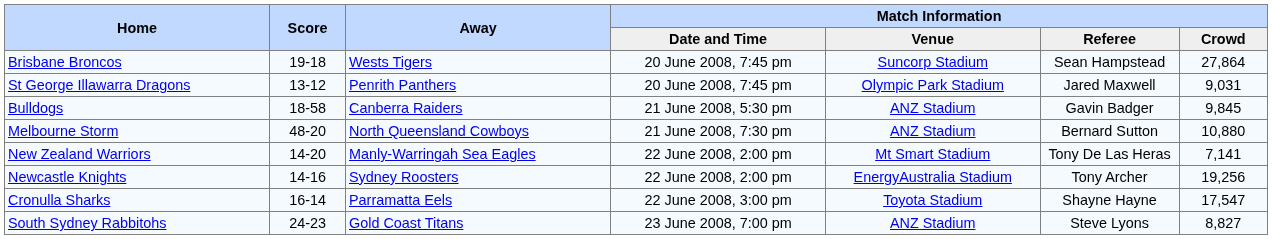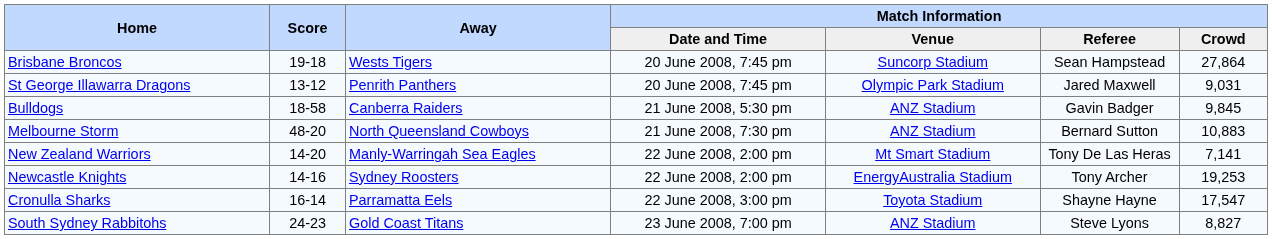 <table border=1 style="border-collapse:collapse; font-size:90%;" cellpadding=3 cellspacing=0 width=100%>
 <tr bgcolor=#C1D8FF>
 <th rowspan=2 width=21%>Home</th>
 <th rowspan=2 width=6%>Score</th>
 <th rowspan=2 width=21%>Away</th>
 <th colspan=6>Match Information</th>
 </tr>
 <tr bgcolor=#EFEFEF>
 <th width=17%>Date and Time</th>
 <th width=17%>Venue</th>
 <th width=11%>Referee</th>
 <th width=7%>Crowd</th>
 </tr>
 <tr align=center bgcolor=#F5FAFF>
 <td align=left> <a href='#'>Brisbane Broncos</a></td>
 <td>19-18</td>
 <td align=left> <a href='#'>Wests Tigers</a></td>
 <td>20 June 2008, 7:45 pm</td>
 <td><a href='#'>Suncorp Stadium</a></td>
 <td>Sean Hampstead</td>
 <td>27,864</td>
 </tr>
 <tr align=center bgcolor=#F5FAFF>
 <td align=left> <a href='#'>St George Illawarra Dragons</a></td>
 <td>13-12</td>
 <td align=left> <a href='#'>Penrith Panthers</a></td>
 <td>20 June 2008, 7:45 pm</td>
 <td><a href='#'>Olympic Park Stadium</a></td>
 <td>Jared Maxwell</td>
 <td>9,031</td>
 </tr>
 <tr align=center bgcolor=#F5FAFF>
 <td align=left> <a href='#'>Bulldogs</a></td>
 <td>18-58</td>
 <td align=left> <a href='#'>Canberra Raiders</a></td>
 <td>21 June 2008, 5:30 pm</td>
 <td><a href='#'>ANZ Stadium</a></td>
 <td>Gavin Badger</td>
 <td>9,845</td>
 </tr>
 <tr align=center bgcolor=#F5FAFF>
 <td align=left> <a href='#'>Melbourne Storm</a></td>
 <td>48-20</td>
 <td align=left> <a href='#'>North Queensland Cowboys</a></td>
 <td>21 June 2008, 7:30 pm</td>
 <td><a href='#'>ANZ Stadium</a></td>
 <td>Bernard Sutton</td>
-<td>10,880</td>
+<td>10,883</td>
 </tr>
 <tr align=center bgcolor=#F5FAFF>
 <td align=left> <a href='#'>New Zealand Warriors</a></td>
 <td>14-20</td>
 <td align=left> <a href='#'>Manly-Warringah Sea Eagles</a></td>
 <td>22 June 2008, 2:00 pm</td>
 <td><a href='#'>Mt Smart Stadium</a></td>
 <td>Tony De Las Heras</td>
 <td>7,141</td>
 </tr>
 <tr align=center bgcolor=#F5FAFF>
 <td align=left> <a href='#'>Newcastle Knights</a></td>
 <td>14-16</td>
 <td align=left> <a href='#'>Sydney Roosters</a></td>
 <td>22 June 2008, 2:00 pm</td>
 <td><a href='#'>EnergyAustralia Stadium</a></td>
 <td>Tony Archer</td>
-<td>19,256</td>
+<td>19,253</td>
 </tr>
 <tr align=center bgcolor=#F5FAFF>
 <td align=left> <a href='#'>Cronulla Sharks</a></td>
 <td>16-14</td>
 <td align=left> <a href='#'>Parramatta Eels</a></td>
 <td>22 June 2008, 3:00 pm</td>
 <td><a href='#'>Toyota Stadium</a></td>
 <td>Shayne Hayne</td>
 <td>17,547</td>
 </tr>
 <tr align=center bgcolor=#F5FAFF>
 <td align=left> <a href='#'>South Sydney Rabbitohs</a></td>
 <td>24-23</td>
 <td align=left> <a href='#'>Gold Coast Titans</a></td>
 <td>23 June 2008, 7:00 pm</td>
 <td><a href='#'>ANZ Stadium</a></td>
 <td>Steve Lyons</td>
 <td>8,827</td>
 </tr>
 </table>
